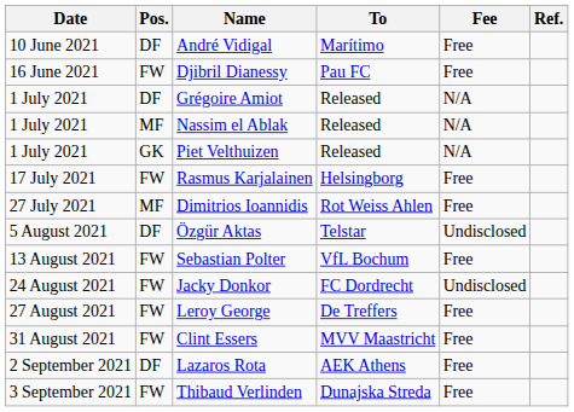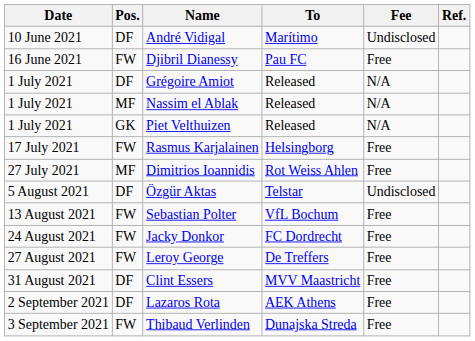 <table class="wikitable">
 <tr>
 <th>Date</th>
 <th>Pos.</th>
 <th>Name</th>
 <th>To</th>
 <th>Fee</th>
 <th>Ref.</th>
 </tr>
 <tr>
 <td>10 June 2021</td>
 <td>DF</td>
 <td><a href='#'>André Vidigal</a></td>
 <td><a href='#'>Marítimo</a></td>
-<td>Free</td>
+<td>Undisclosed</td>
 <td></td>
 </tr>
 <tr>
 <td>16 June 2021</td>
 <td>FW</td>
 <td><a href='#'>Djibril Dianessy</a></td>
 <td><a href='#'>Pau FC</a></td>
 <td>Free</td>
 <td></td>
 </tr>
 <tr>
 <td>1 July 2021</td>
 <td>DF</td>
 <td><a href='#'>Grégoire Amiot</a></td>
 <td>Released</td>
 <td>N/A</td>
 <td></td>
 </tr>
 <tr>
 <td>1 July 2021</td>
 <td>MF</td>
 <td><a href='#'>Nassim el Ablak</a></td>
 <td>Released</td>
 <td>N/A</td>
 <td></td>
 </tr>
 <tr>
 <td>1 July 2021</td>
 <td>GK</td>
 <td><a href='#'>Piet Velthuizen</a></td>
 <td>Released</td>
 <td>N/A</td>
 <td></td>
 </tr>
 <tr>
 <td>17 July 2021</td>
 <td>FW</td>
 <td><a href='#'>Rasmus Karjalainen</a></td>
 <td><a href='#'>Helsingborg</a></td>
 <td>Free</td>
 <td></td>
 </tr>
 <tr>
 <td>27 July 2021</td>
 <td>MF</td>
 <td><a href='#'>Dimitrios Ioannidis</a></td>
 <td><a href='#'>Rot Weiss Ahlen</a></td>
 <td>Free</td>
 <td></td>
 </tr>
 <tr>
 <td>5 August 2021</td>
 <td>DF</td>
 <td><a href='#'>Özgür Aktas</a></td>
 <td><a href='#'>Telstar</a></td>
 <td>Undisclosed</td>
 <td></td>
 </tr>
 <tr>
 <td>13 August 2021</td>
 <td>FW</td>
 <td><a href='#'>Sebastian Polter</a></td>
 <td><a href='#'>VfL Bochum</a></td>
 <td>Free</td>
 <td></td>
 </tr>
 <tr>
 <td>24 August 2021</td>
 <td>FW</td>
 <td><a href='#'>Jacky Donkor</a></td>
 <td><a href='#'>FC Dordrecht</a></td>
-<td>Undisclosed</td>
+<td>Free</td>
 <td></td>
 </tr>
 <tr>
 <td>27 August 2021</td>
 <td>FW</td>
 <td><a href='#'>Leroy George</a></td>
 <td><a href='#'>De Treffers</a></td>
 <td>Free</td>
 <td></td>
 </tr>
 <tr>
 <td>31 August 2021</td>
-<td>FW</td>
+<td>DF</td>
 <td><a href='#'>Clint Essers</a></td>
 <td><a href='#'>MVV Maastricht</a></td>
 <td>Free</td>
 <td></td>
 </tr>
 <tr>
 <td>2 September 2021</td>
 <td>DF</td>
 <td><a href='#'>Lazaros Rota</a></td>
 <td><a href='#'>AEK Athens</a></td>
 <td>Free</td>
 <td></td>
 </tr>
 <tr>
 <td>3 September 2021</td>
 <td>FW</td>
 <td><a href='#'>Thibaud Verlinden</a></td>
 <td><a href='#'>Dunajska Streda</a></td>
 <td>Free</td>
 <td></td>
 </tr>
 </table>
